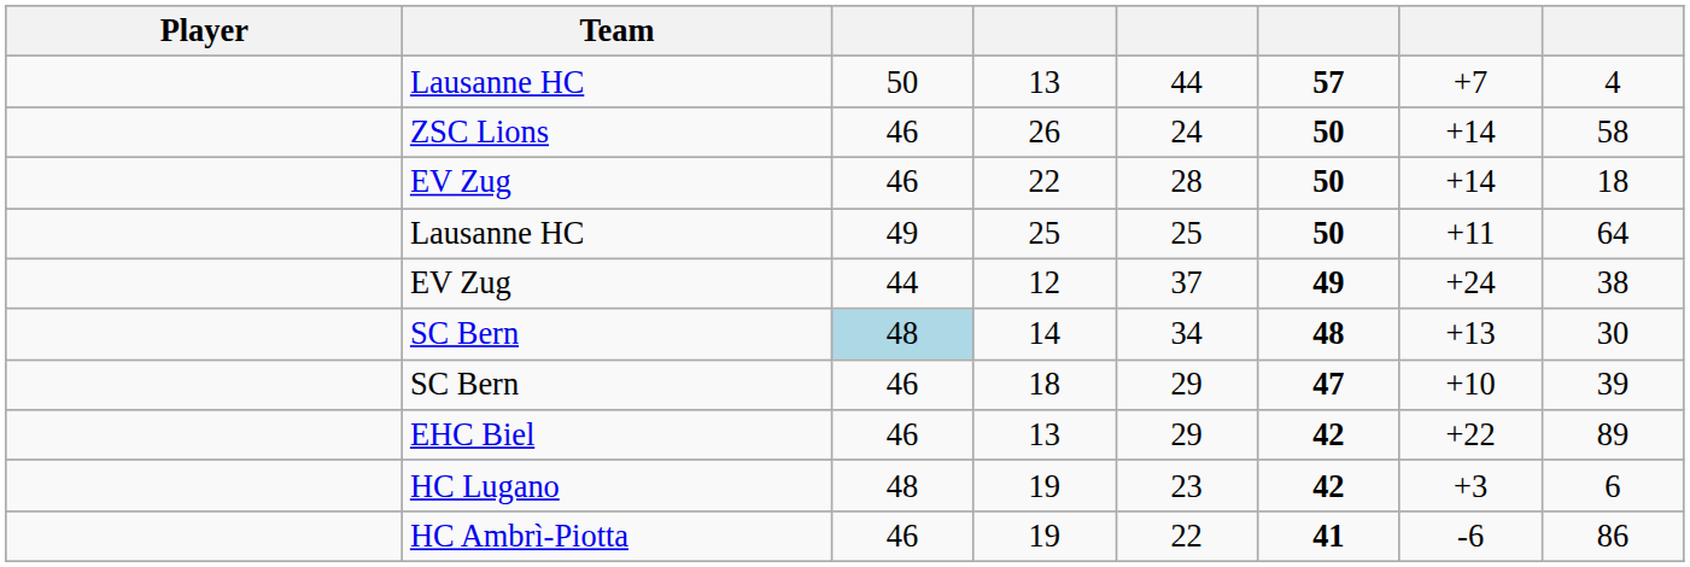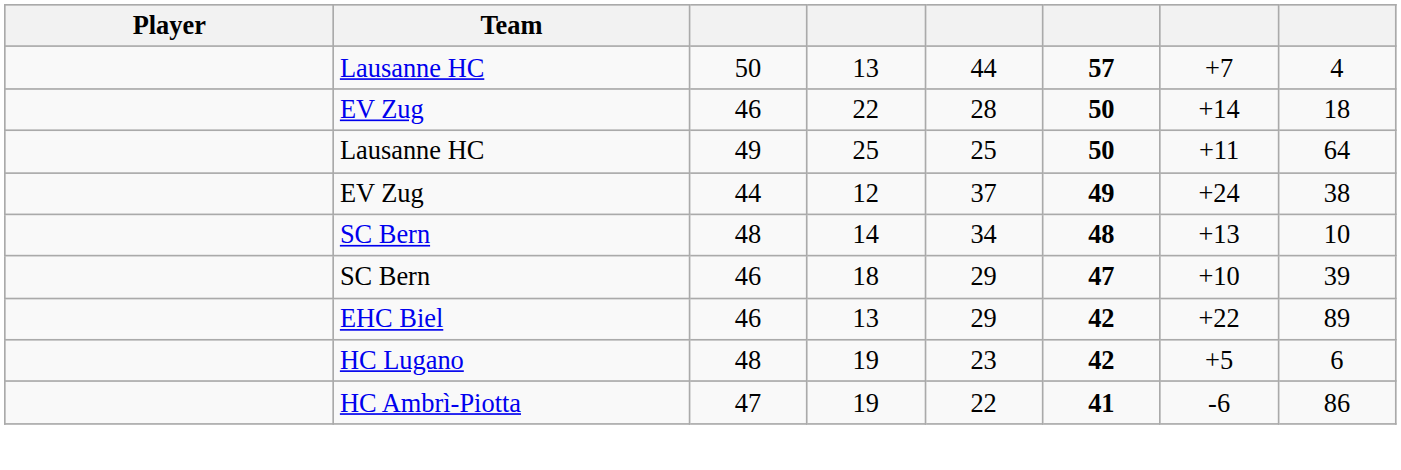 <table class="wikitable sortable">
 <tr>
 <th style="width: 12em;">Player</th>
 <th style="width: 13em;">Team</th>
 <th style="width: 4em;"></th>
 <th style="width: 4em;"></th>
 <th style="width: 4em;"></th>
 <th style="width: 4em;"></th>
 <th data-sort-type="number" style="width: 4em;"></th>
 <th style="width: 4em;"></th>
 </tr>
 <tr style="text-align:center;">
 <td style="text-align:left;"></td>
 <td style="text-align:left;"><a href='#'>Lausanne HC</a></td>
 <td>50</td>
 <td>13</td>
 <td>44</td>
 <td><strong>57</strong></td>
 <td>+7</td>
 <td>4</td>
-</tr>
-<tr style="text-align:center;">
-<td style="text-align:left;"></td>
-<td style="text-align:left;"><a href='#'>ZSC Lions</a></td>
-<td>46</td>
-<td>26</td>
-<td>24</td>
-<td><strong>50</strong></td>
-<td>+14</td>
-<td>58</td>
 </tr>
 <tr style="text-align:center;">
 <td style="text-align:left;"></td>
 <td style="text-align:left;"><a href='#'>EV Zug</a></td>
 <td>46</td>
 <td>22</td>
 <td>28</td>
 <td><strong>50</strong></td>
 <td>+14</td>
 <td>18</td>
 </tr>
 <tr style="text-align:center;">
 <td style="text-align:left;"></td>
 <td style="text-align:left;">Lausanne HC</td>
 <td>49</td>
 <td>25</td>
 <td>25</td>
 <td><strong>50</strong></td>
 <td>+11</td>
 <td>64</td>
 </tr>
 <tr style="text-align:center;">
 <td style="text-align:left;"></td>
 <td style="text-align:left;">EV Zug</td>
 <td>44</td>
 <td>12</td>
 <td>37</td>
 <td><strong>49</strong></td>
 <td>+24</td>
 <td>38</td>
 </tr>
 <tr style="text-align:center;">
 <td style="text-align:left;"></td>
 <td style="text-align:left;"><a href='#'>SC Bern</a></td>
-<td style="background: lightblue;">48</td>
+<td>48</td>
 <td>14</td>
 <td>34</td>
 <td><strong>48</strong></td>
 <td>+13</td>
-<td>30</td>
+<td>10</td>
 </tr>
 <tr style="text-align:center;">
 <td style="text-align:left;"></td>
 <td style="text-align:left;">SC Bern</td>
 <td>46</td>
 <td>18</td>
 <td>29</td>
 <td><strong>47</strong></td>
 <td>+10</td>
 <td>39</td>
 </tr>
 <tr style="text-align:center;">
 <td style="text-align:left;"></td>
 <td style="text-align:left;"><a href='#'>EHC Biel</a></td>
 <td>46</td>
 <td>13</td>
 <td>29</td>
 <td><strong>42</strong></td>
 <td>+22</td>
 <td>89</td>
 </tr>
 <tr style="text-align:center;">
 <td style="text-align:left;"></td>
 <td style="text-align:left;"><a href='#'>HC Lugano</a></td>
 <td>48</td>
 <td>19</td>
 <td>23</td>
 <td><strong>42</strong></td>
-<td>+3</td>
+<td>+5</td>
 <td>6</td>
 </tr>
 <tr style="text-align:center;">
 <td style="text-align:left;"></td>
 <td style="text-align:left;"><a href='#'>HC Ambrì-Piotta</a></td>
-<td>46</td>
+<td>47</td>
 <td>19</td>
 <td>22</td>
 <td><strong>41</strong></td>
 <td>-6</td>
 <td>86</td>
 </tr>
 </table>
